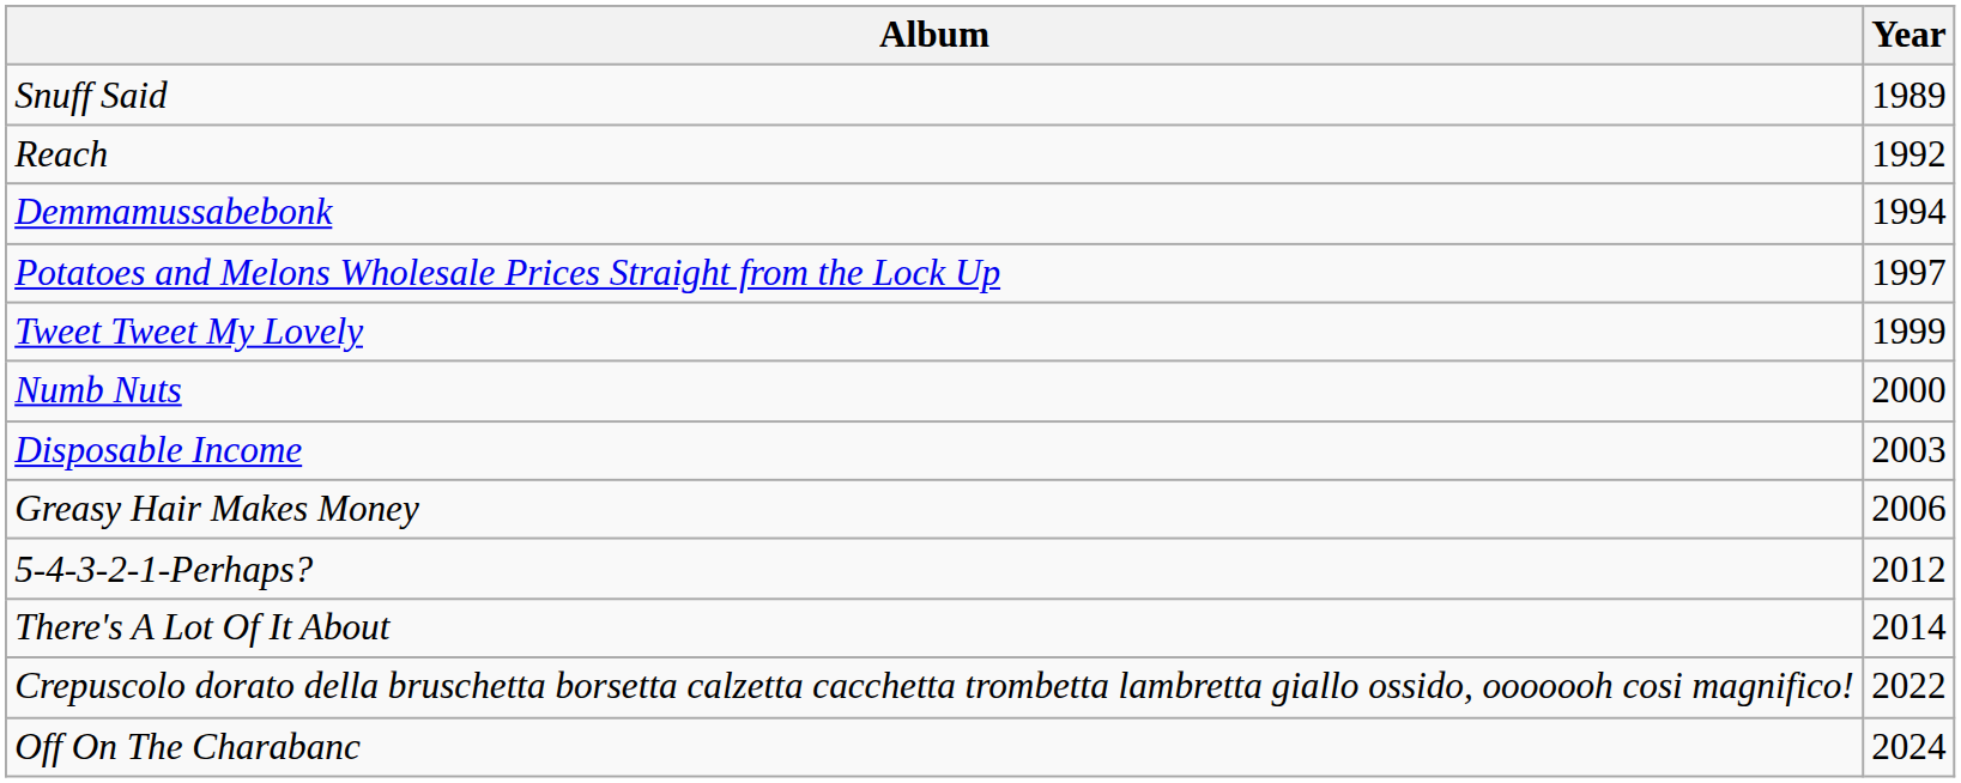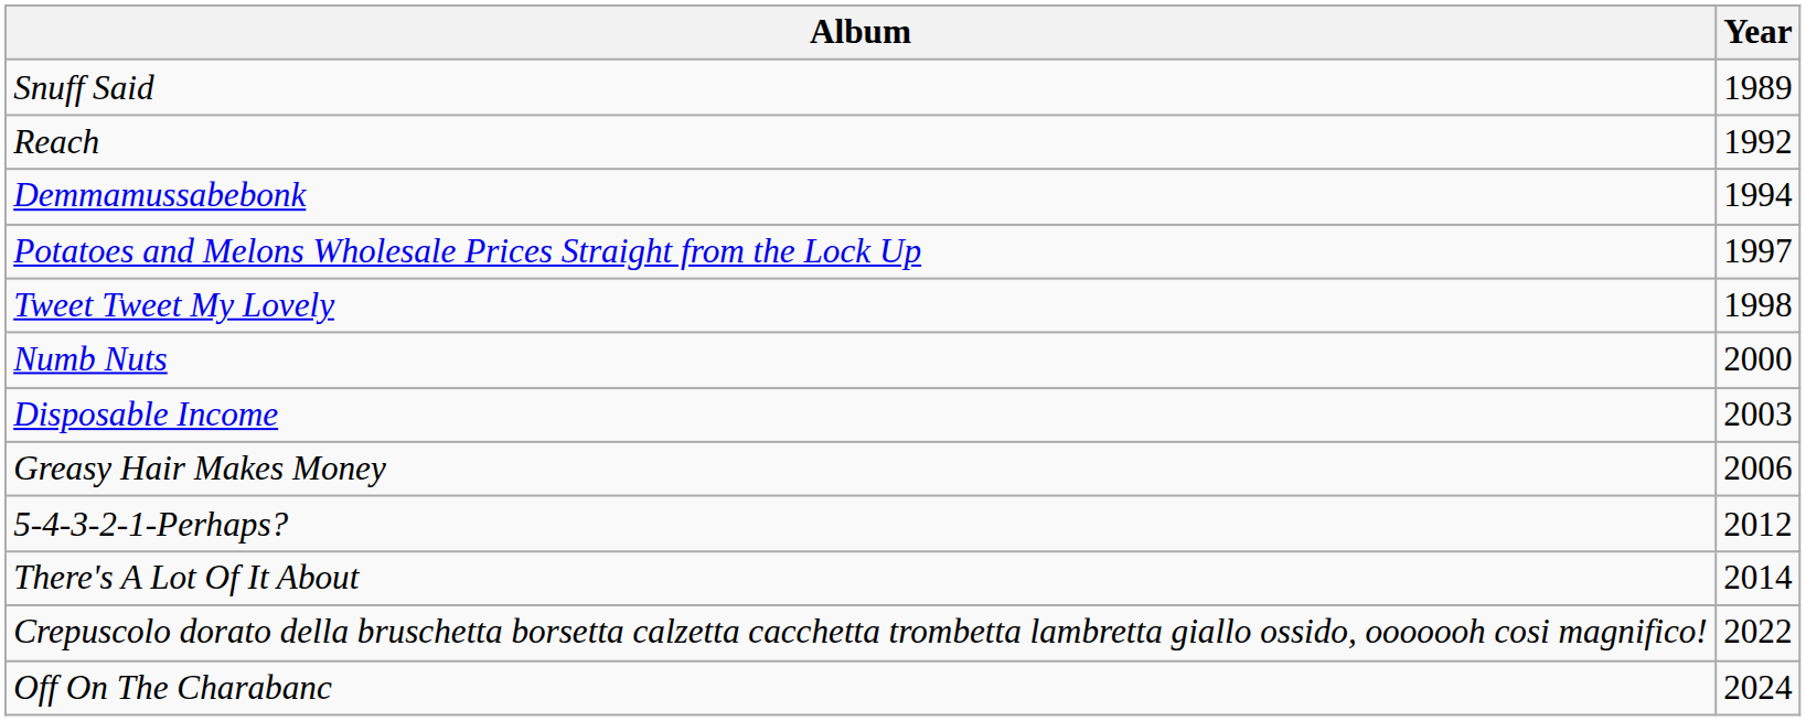 <table class="wikitable">
 <tr>
 <th>Album</th>
 <th>Year</th>
 </tr>
 <tr>
 <td><em>Snuff Said</em></td>
 <td>1989</td>
 </tr>
 <tr>
 <td><em>Reach</em></td>
 <td>1992</td>
 </tr>
 <tr>
 <td><em><a href='#'>Demmamussabebonk</a></em></td>
 <td>1994</td>
 </tr>
 <tr>
 <td><em><a href='#'>Potatoes and Melons Wholesale Prices Straight from the Lock Up</a></em></td>
 <td>1997</td>
 </tr>
 <tr>
 <td><em><a href='#'>Tweet Tweet My Lovely</a></em></td>
-<td>1999</td>
+<td>1998</td>
 </tr>
 <tr>
 <td><em><a href='#'>Numb Nuts</a></em></td>
 <td>2000</td>
 </tr>
 <tr>
 <td><em><a href='#'>Disposable Income</a></em></td>
 <td>2003</td>
 </tr>
 <tr>
 <td><em>Greasy Hair Makes Money</em></td>
 <td>2006</td>
 </tr>
 <tr>
 <td><em>5-4-3-2-1-Perhaps?</em></td>
 <td>2012</td>
 </tr>
 <tr>
 <td><em>There's A Lot Of It About</em></td>
 <td>2014</td>
 </tr>
 <tr>
 <td><em>Crepuscolo dorato della bruschetta borsetta calzetta cacchetta trombetta lambretta giallo ossido, ooooooh cosi magnifico!</em></td>
 <td>2022</td>
 </tr>
 <tr>
 <td><em>Off On The Charabanc</em></td>
 <td>2024</td>
 </tr>
 </table>
